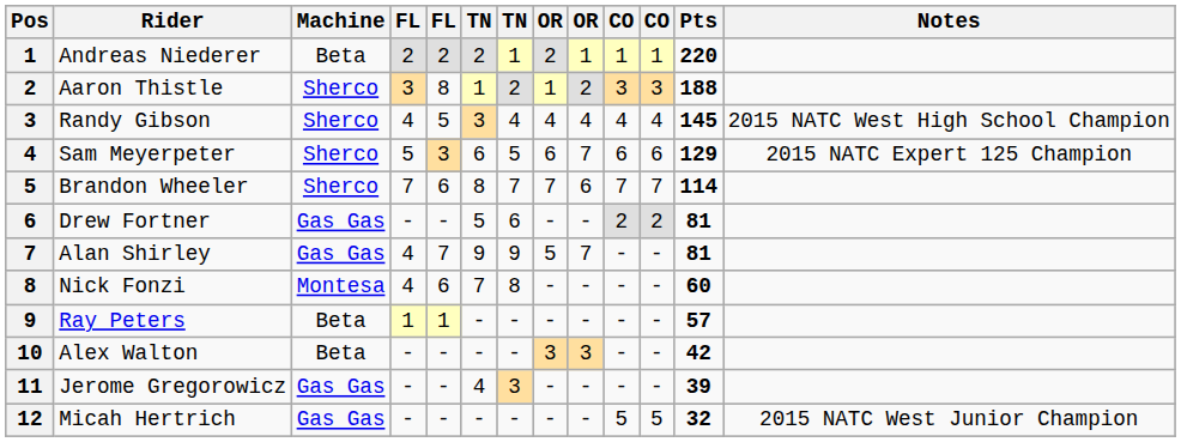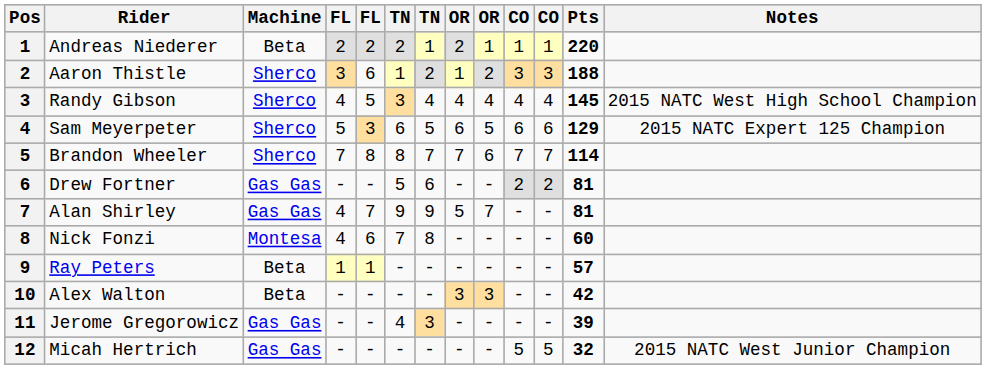 <table class="wikitable" style="font-size: 85%; text-align:center">
 <tr valign="top">
 <th valign="middle">Pos</th>
 <th valign="middle">Rider</th>
 <th valign="middle">Machine</th>
 <th>FL<br></th>
 <th>FL<br></th>
 <th>TN<br></th>
 <th>TN<br></th>
 <th>OR<br></th>
 <th>OR<br></th>
 <th>CO<br></th>
 <th>CO<br></th>
 <th valign="middle">Pts</th>
 <th>Notes</th>
 </tr>
 <tr>
 <th>1</th>
 <td align="left"> Andreas Niederer</td>
 <td>Beta</td>
 <td style="background:#dfdfdf;">2</td>
 <td style="background:#dfdfdf;">2</td>
 <td style="background:#dfdfdf;">2</td>
 <td style="background:#ffffbf;">1</td>
 <td style="background:#dfdfdf;">2</td>
 <td style="background:#ffffbf;">1</td>
 <td style="background:#ffffbf;">1</td>
 <td style="background:#ffffbf;">1</td>
 <td><strong>220</strong></td>
 <td></td>
 </tr>
 <tr>
 <th>2</th>
 <td align="left"> Aaron Thistle</td>
 <td><a href='#'>Sherco</a></td>
 <td style="background:#ffdf9f;">3</td>
-<td>8</td>
+<td>6</td>
 <td style="background:#ffffbf;">1</td>
 <td style="background:#dfdfdf;">2</td>
 <td style="background:#ffffbf;">1</td>
 <td style="background:#dfdfdf;">2</td>
 <td style="background:#ffdf9f;">3</td>
 <td style="background:#ffdf9f;">3</td>
 <td><strong>188</strong></td>
 <td></td>
 </tr>
 <tr>
 <th>3</th>
 <td align="left"> Randy Gibson</td>
 <td><a href='#'>Sherco</a></td>
 <td>4</td>
 <td>5</td>
 <td style="background:#ffdf9f;">3</td>
 <td>4</td>
 <td>4</td>
 <td>4</td>
 <td>4</td>
 <td>4</td>
 <td><strong>145</strong></td>
 <td>2015 NATC West High School Champion </td>
 </tr>
 <tr>
 <th>4</th>
 <td align="left"> Sam Meyerpeter</td>
 <td><a href='#'>Sherco</a></td>
 <td>5</td>
 <td style="background:#ffdf9f;">3</td>
 <td>6</td>
 <td>5</td>
 <td>6</td>
-<td>7</td>
+<td>5</td>
 <td>6</td>
 <td>6</td>
 <td><strong>129</strong></td>
 <td>2015 NATC Expert 125 Champion</td>
 </tr>
 <tr>
 <th>5</th>
 <td align="left"> Brandon Wheeler</td>
 <td><a href='#'>Sherco</a></td>
 <td>7</td>
-<td>6</td>
+<td>8</td>
 <td>8</td>
 <td>7</td>
 <td>7</td>
 <td>6</td>
 <td>7</td>
 <td>7</td>
 <td><strong>114</strong></td>
 <td></td>
 </tr>
 <tr>
 <th>6</th>
 <td align="left"> Drew Fortner</td>
 <td><a href='#'>Gas Gas</a></td>
 <td>-</td>
 <td>-</td>
 <td>5</td>
 <td>6</td>
 <td>-</td>
 <td>-</td>
 <td style="background:#dfdfdf;">2</td>
 <td style="background:#dfdfdf;">2</td>
 <td><strong>81</strong></td>
 <td></td>
 </tr>
 <tr>
 <th>7</th>
 <td align="left"> Alan Shirley</td>
 <td><a href='#'>Gas Gas</a></td>
 <td>4</td>
 <td>7</td>
 <td>9</td>
 <td>9</td>
 <td>5</td>
 <td>7</td>
 <td>-</td>
 <td>-</td>
 <td><strong>81</strong></td>
 <td></td>
 </tr>
 <tr>
 <th>8</th>
 <td align="left"> Nick Fonzi</td>
 <td><a href='#'>Montesa</a></td>
 <td>4</td>
 <td>6</td>
 <td>7</td>
 <td>8</td>
 <td>-</td>
 <td>-</td>
 <td>-</td>
 <td>-</td>
 <td><strong>60</strong></td>
 <td></td>
 </tr>
 <tr>
 <th>9</th>
 <td align="left"> <a href='#'>Ray Peters</a></td>
 <td>Beta</td>
 <td style="background:#ffffbf;">1</td>
 <td style="background:#ffffbf;">1</td>
 <td>-</td>
 <td>-</td>
 <td>-</td>
 <td>-</td>
 <td>-</td>
 <td>-</td>
 <td><strong>57</strong></td>
 <td></td>
 </tr>
 <tr>
 <th>10</th>
 <td align="left"> Alex Walton</td>
 <td>Beta</td>
 <td>-</td>
 <td>-</td>
 <td>-</td>
 <td>-</td>
 <td style="background:#ffdf9f;">3</td>
 <td style="background:#ffdf9f;">3</td>
 <td>-</td>
 <td>-</td>
 <td><strong>42</strong></td>
 <td></td>
 </tr>
 <tr>
 <th>11</th>
 <td align="left"> Jerome Gregorowicz</td>
 <td><a href='#'>Gas Gas</a></td>
 <td>-</td>
 <td>-</td>
 <td>4</td>
 <td style="background:#ffdf9f;">3</td>
 <td>-</td>
 <td>-</td>
 <td>-</td>
 <td>-</td>
 <td><strong>39</strong></td>
 <td></td>
 </tr>
 <tr>
 <th>12</th>
 <td align="left"> Micah Hertrich</td>
 <td><a href='#'>Gas Gas</a></td>
 <td>-</td>
 <td>-</td>
 <td>-</td>
 <td>-</td>
 <td>-</td>
 <td>-</td>
 <td>5</td>
 <td>5</td>
 <td><strong>32</strong></td>
 <td>2015 NATC West Junior Champion </td>
 </tr>
 </table>
